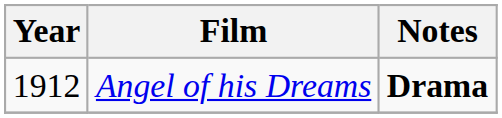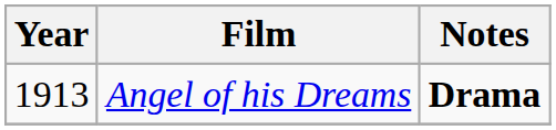 <table class="wikitable">
 <tr>
 <th>Year</th>
 <th>Film</th>
 <th>Notes</th>
 </tr>
 <tr>
-<td>1912</td>
+<td>1913</td>
 <td><em><a href='#'>Angel of his Dreams</a></em></td>
 <td><strong>Drama</strong></td>
 </tr>
 <tr>
 </tr>
 </table>
